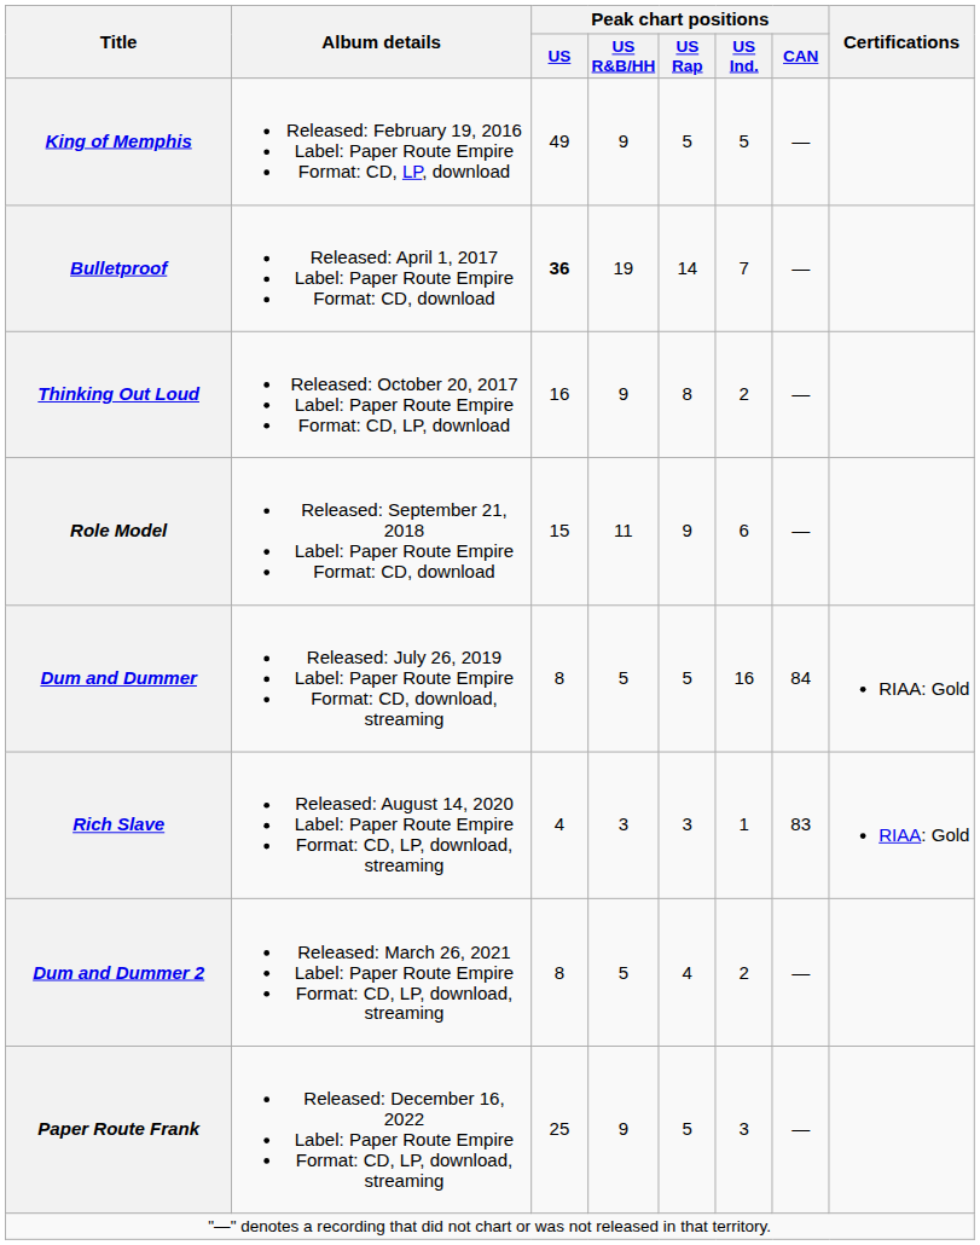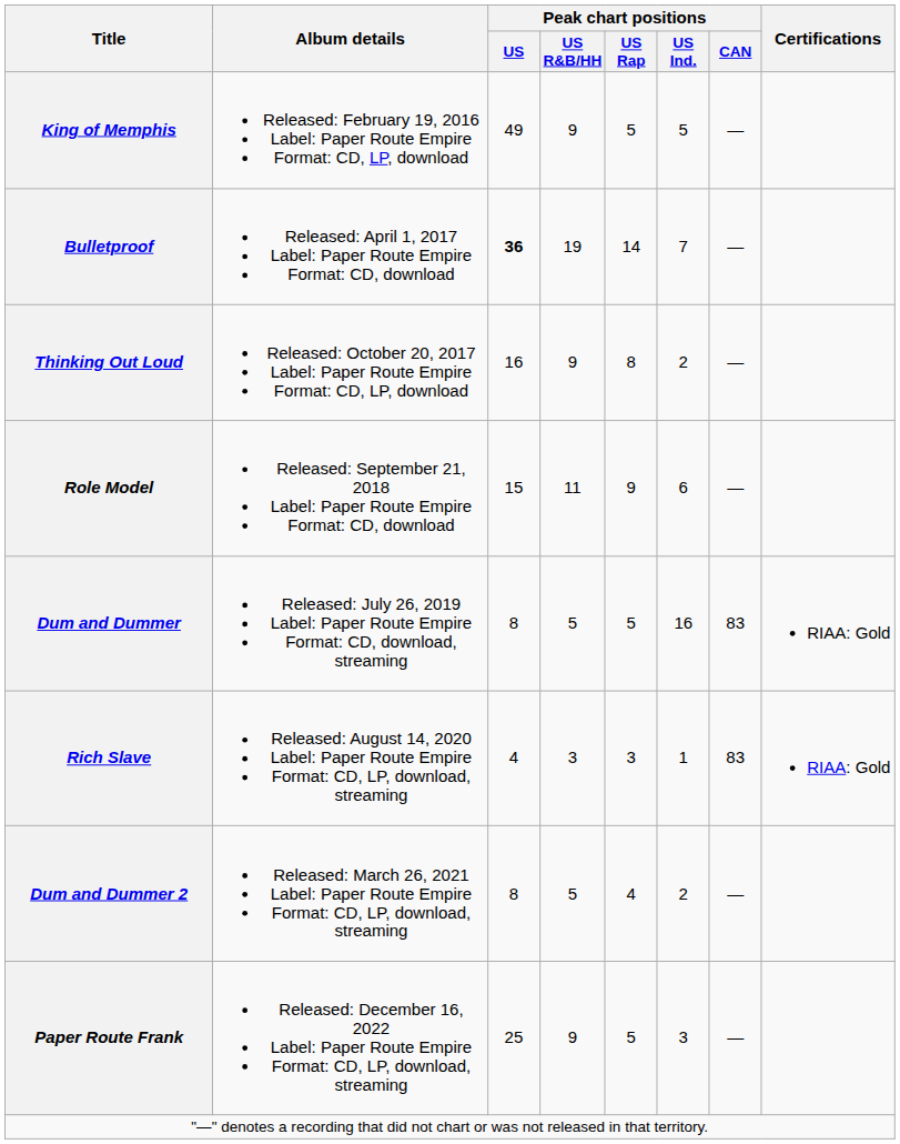 <table class="wikitable plainrowheaders" style="text-align:center;">
 <tr>
 <th scope="col" rowspan="2" style="width:12em;">Title</th>
 <th scope="col" rowspan="2" style="width:16em;">Album details</th>
 <th colspan="5" scope="col">Peak chart positions</th>
 <th scope="col" rowspan="2">Certifications</th>
 </tr>
 <tr>
 <th style="width:3em; font-size:90%"><a href='#'>US</a><br></th>
 <th style="width:3em; font-size:90%"><a href='#'>US R&B/HH</a><br></th>
 <th style="width:3em; font-size:90%"><a href='#'>US Rap</a><br></th>
 <th style="width:3em; font-size:90%"><a href='#'>US<br>Ind.</a><br></th>
 <th style="width:3em; font-size:90%"><a href='#'>CAN</a><br></th>
 </tr>
 <tr>
 <th scope="row"><em><a href='#'>King of Memphis</a></em></th>
 <td><br><ul><li>Released: February 19, 2016</li><li>Label: Paper Route Empire</li><li>Format: CD, <a href='#'>LP</a>, download</li></ul></td>
 <td>49</td>
 <td>9</td>
 <td>5</td>
 <td>5</td>
 <td>—</td>
 <td></td>
 </tr>
 <tr>
 <th scope="row"><em><a href='#'>Bulletproof</a></em></th>
 <td><br><ul><li>Released: April 1, 2017</li><li>Label: Paper Route Empire</li><li>Format: CD, download</li></ul></td>
 <td><strong>36</strong></td>
 <td>19</td>
 <td>14</td>
 <td>7</td>
 <td>—</td>
 <td></td>
 </tr>
 <tr>
 <th scope="row"><em><a href='#'>Thinking Out Loud</a></em></th>
 <td><br><ul><li>Released: October 20, 2017</li><li>Label: Paper Route Empire</li><li>Format: CD, LP, download</li></ul></td>
 <td>16</td>
 <td>9</td>
 <td>8</td>
 <td>2</td>
 <td>—</td>
 <td></td>
 </tr>
 <tr>
 <th scope="row"><em>Role Model</em></th>
 <td><br><ul><li>Released: September 21, 2018</li><li>Label: Paper Route Empire</li><li>Format: CD, download</li></ul></td>
 <td>15</td>
 <td>11</td>
 <td>9</td>
 <td>6</td>
 <td>—</td>
 <td></td>
 </tr>
 <tr>
 <th scope="row"><em><a href='#'>Dum and Dummer</a></em> </th>
 <td><br><ul><li>Released: July 26, 2019</li><li>Label: Paper Route Empire</li><li>Format: CD, download, streaming</li></ul></td>
 <td>8<br></td>
 <td>5</td>
 <td>5</td>
 <td>16</td>
-<td>84</td>
+<td>83</td>
 <td><br><ul><li>RIAA: Gold</li></ul></td>
 </tr>
 <tr>
 <th scope="row"><em><a href='#'>Rich Slave</a></em></th>
 <td><br><ul><li>Released: August 14, 2020</li><li>Label: Paper Route Empire</li><li>Format: CD, LP, download, streaming</li></ul></td>
 <td>4</td>
 <td>3</td>
 <td>3</td>
 <td>1</td>
 <td>83</td>
 <td><br><ul><li><a href='#'>RIAA</a>: Gold</li></ul></td>
 </tr>
 <tr>
 <th scope="row"><em><a href='#'>Dum and Dummer 2</a></em> </th>
 <td><br><ul><li>Released: March 26, 2021</li><li>Label: Paper Route Empire</li><li>Format: CD, LP, download, streaming</li></ul></td>
 <td>8</td>
 <td>5</td>
 <td>4</td>
 <td>2</td>
 <td>—</td>
 <td></td>
 </tr>
 <tr>
 <th scope="row"><em>Paper Route Frank</em></th>
 <td><br><ul><li>Released: December 16, 2022</li><li>Label: Paper Route Empire</li><li>Format: CD, LP, download, streaming</li></ul></td>
 <td>25</td>
 <td>9</td>
 <td>5</td>
 <td>3</td>
 <td>—</td>
 <td></td>
 </tr>
 <tr>
 <td colspan="16" style="font-size:90%">"—" denotes a recording that did not chart or was not released in that territory.</td>
 </tr>
 </table>
